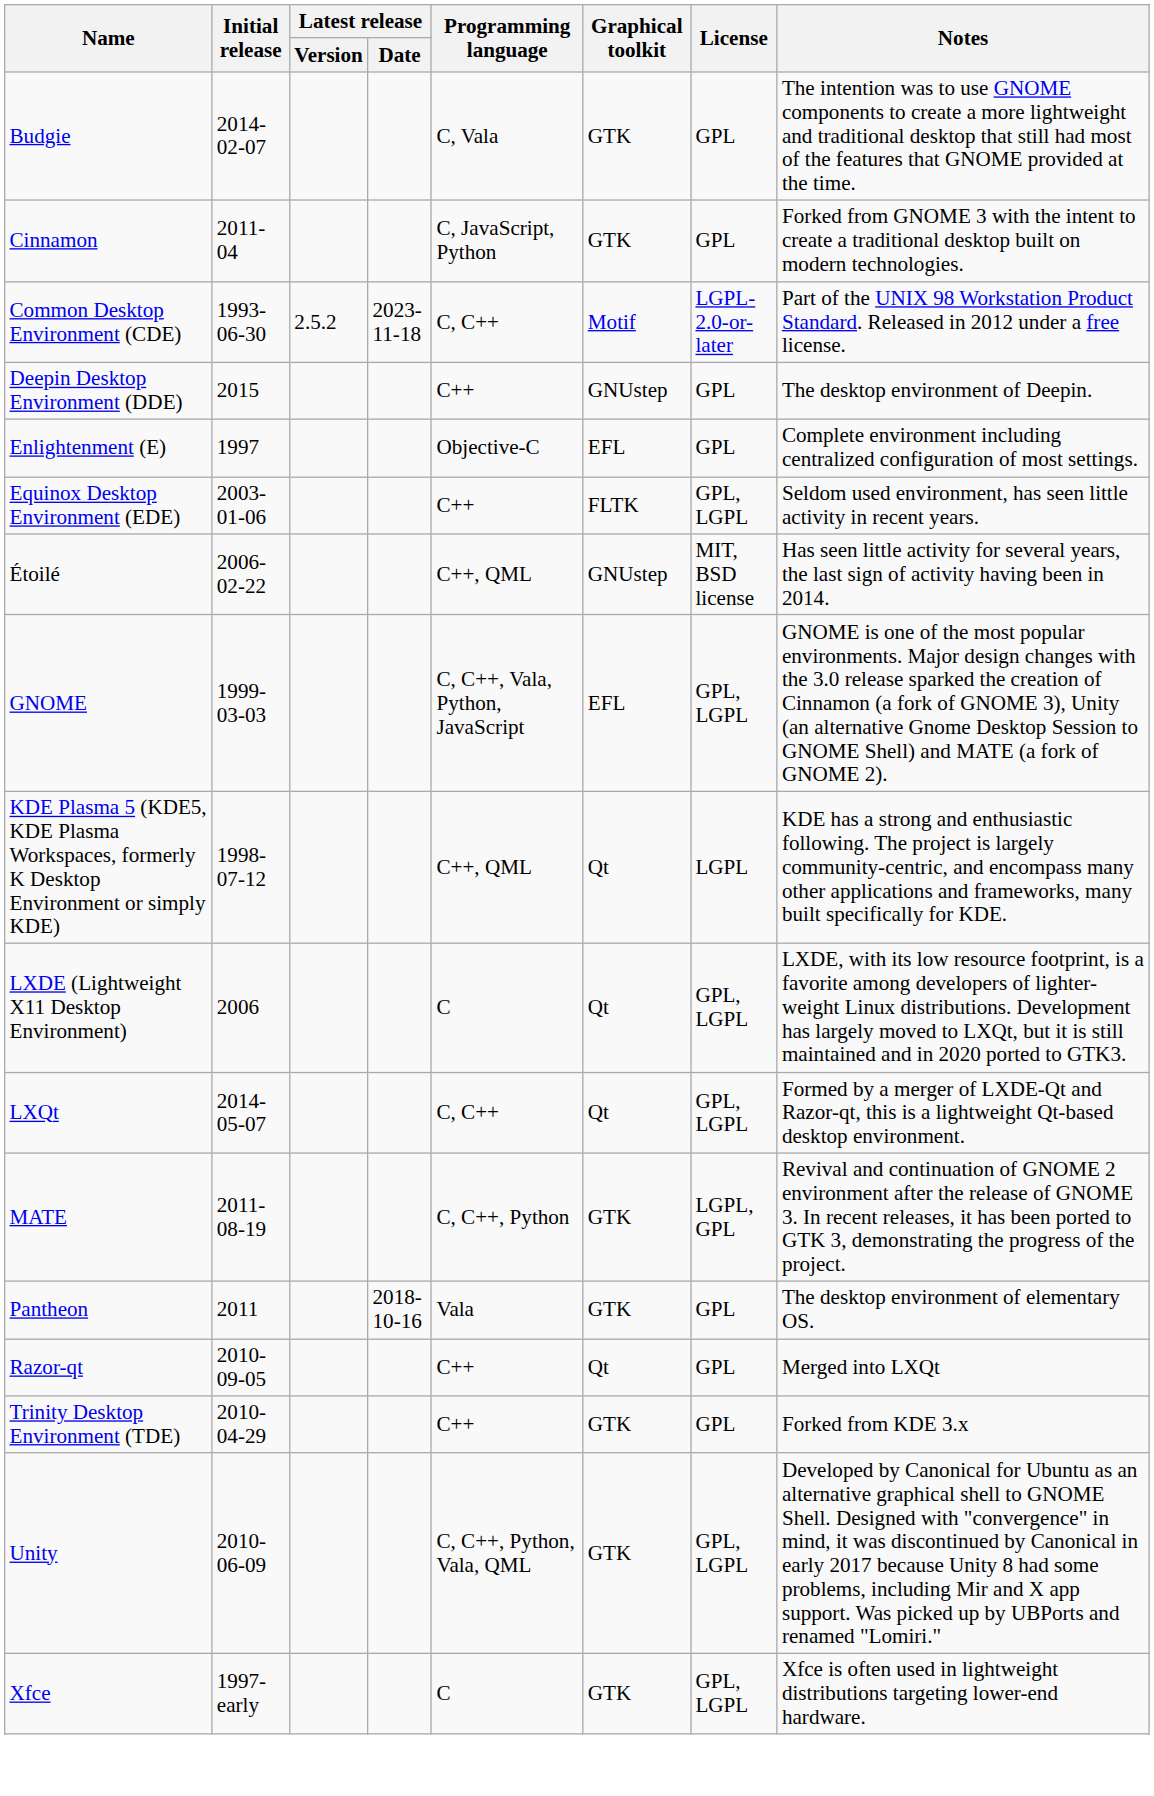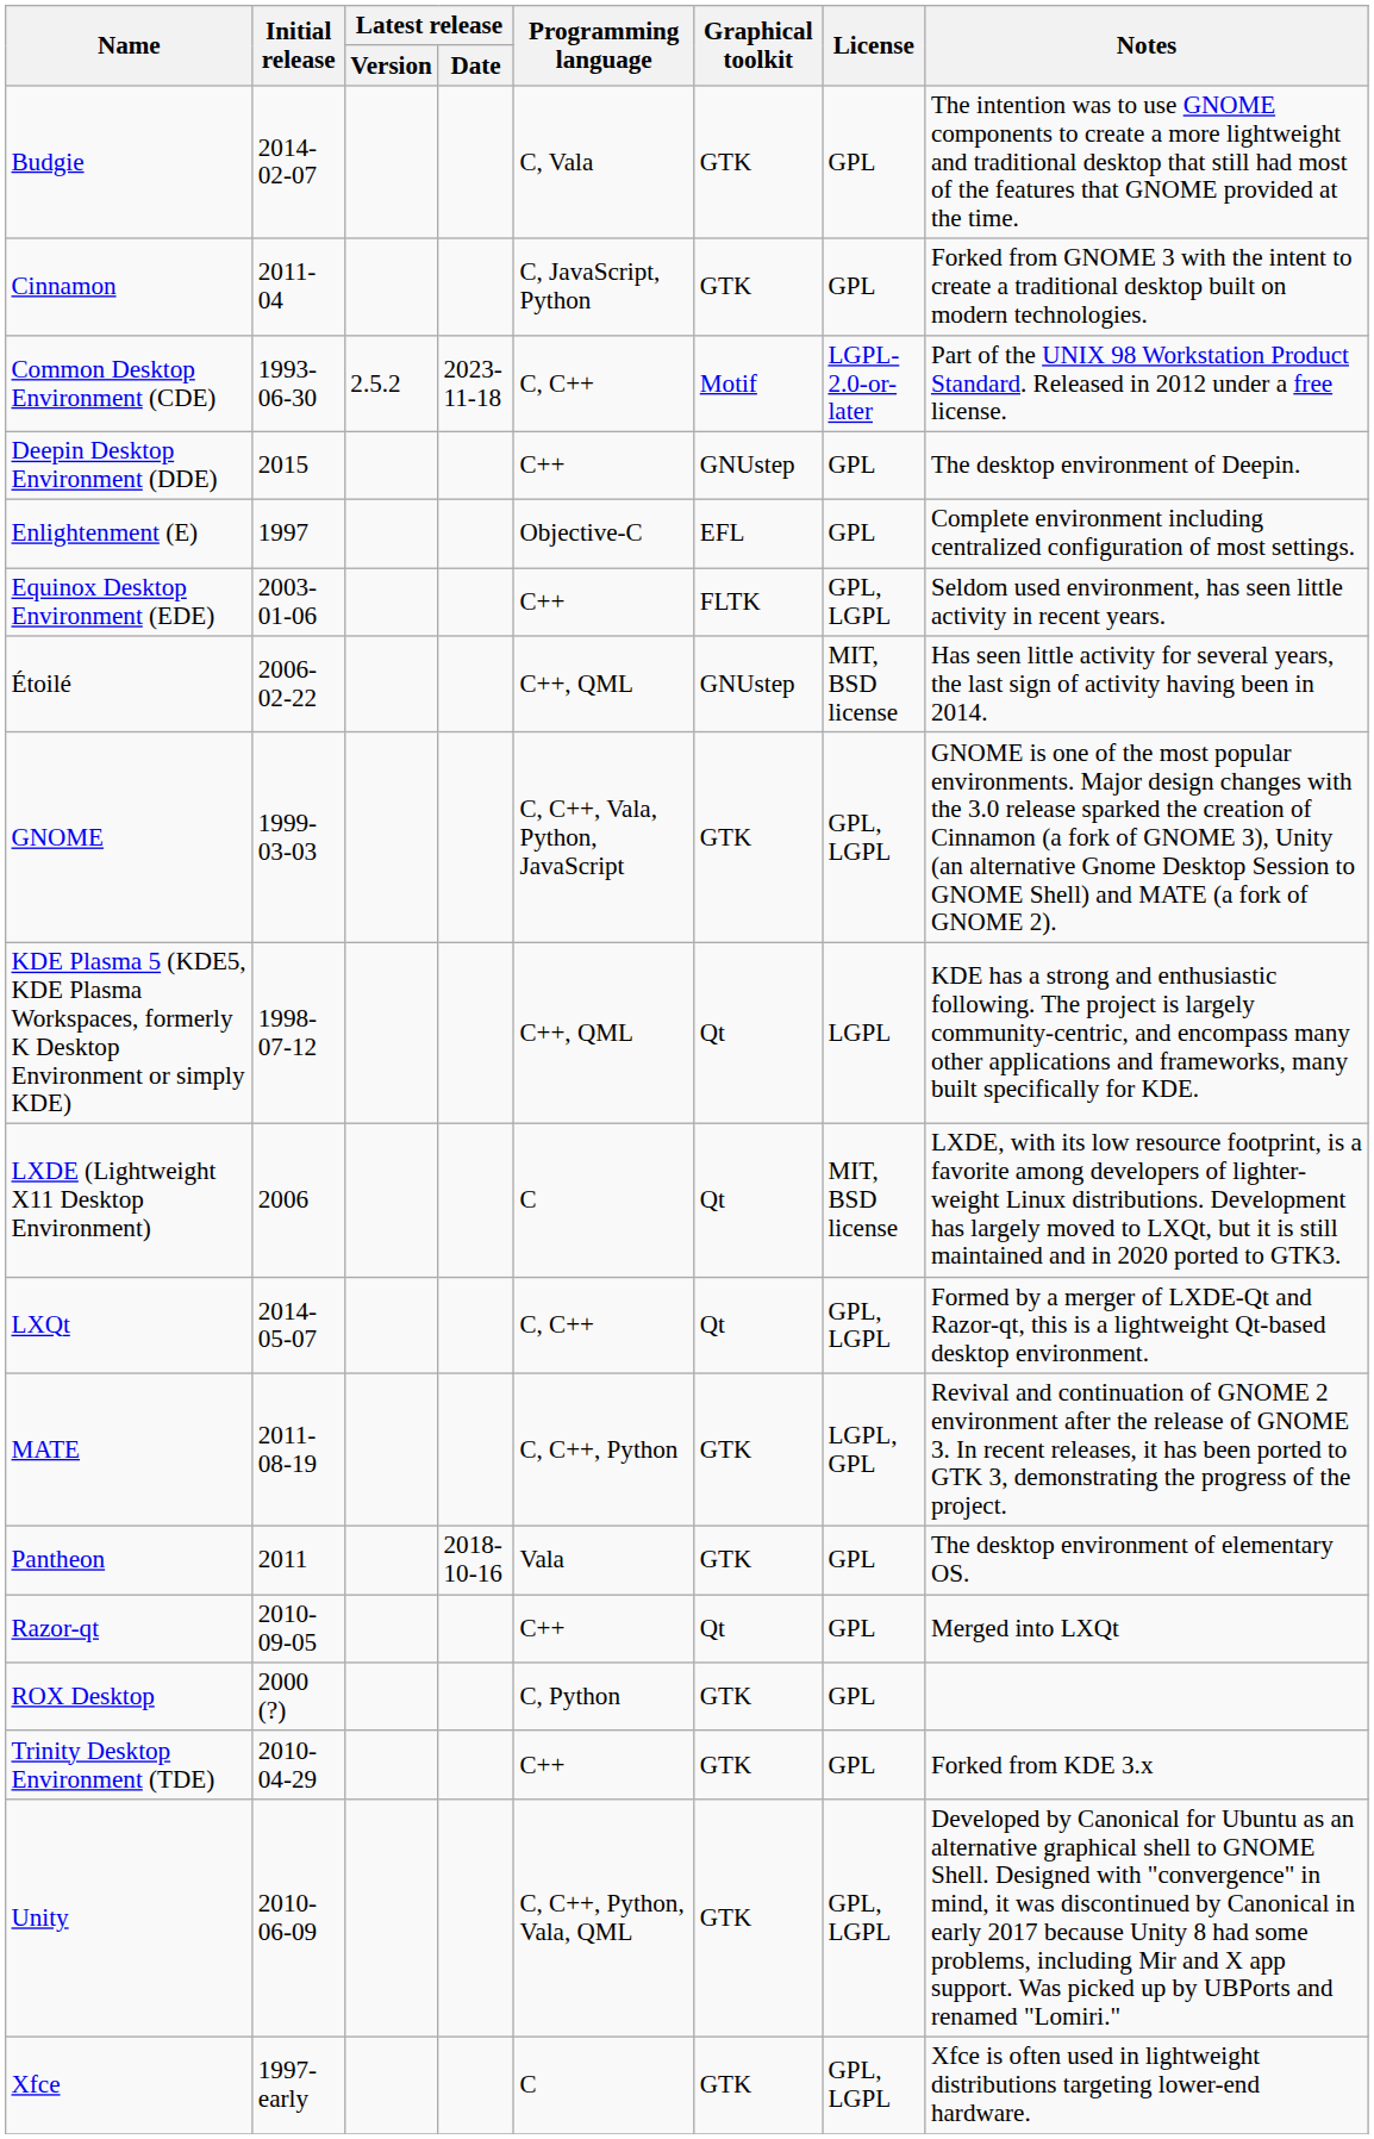 <table class="wikitable sortable">
 <tr>
 <th rowspan="2">Name</th>
 <th rowspan="2">Initial release</th>
 <th colspan="2">Latest release</th>
 <th rowspan="2">Programming language</th>
 <th rowspan="2">Graphical toolkit</th>
 <th rowspan="2">License</th>
 <th rowspan="2">Notes</th>
 </tr>
 <tr>
 <th>Version </th>
 <th>Date </th>
 </tr>
 <tr>
 <td><a href='#'>Budgie</a></td>
 <td>2014-02-07</td>
 <td></td>
 <td></td>
 <td>C, Vala</td>
 <td>GTK</td>
 <td>GPL</td>
 <td>The intention was to use <a href='#'>GNOME</a> components to create a more lightweight and traditional desktop that still had most of the features that GNOME provided at the time.</td>
 </tr>
 <tr>
 <td><a href='#'>Cinnamon</a></td>
 <td>2011-04</td>
 <td></td>
 <td></td>
 <td>C, JavaScript, Python</td>
 <td>GTK</td>
 <td>GPL</td>
 <td>Forked from GNOME 3 with the intent to create a traditional desktop built on modern technologies.</td>
 </tr>
 <tr>
 <td><a href='#'>Common Desktop Environment</a> (CDE)</td>
 <td>1993-06-30</td>
 <td>2.5.2</td>
 <td>2023-11-18</td>
 <td>C, C++</td>
 <td><a href='#'>Motif</a></td>
 <td><a href='#'>LGPL-2.0-or-later</a></td>
 <td>Part of the <a href='#'>UNIX 98 Workstation Product Standard</a>. Released in 2012 under a <a href='#'>free</a> license.</td>
 </tr>
 <tr>
 <td><a href='#'>Deepin Desktop Environment</a> (DDE)</td>
 <td>2015</td>
 <td></td>
 <td></td>
 <td>C++</td>
 <td>GNUstep</td>
 <td>GPL</td>
 <td>The desktop environment of Deepin.</td>
 </tr>
 <tr>
 <td><a href='#'>Enlightenment</a> (E)</td>
 <td>1997</td>
 <td></td>
 <td></td>
 <td>Objective-C</td>
 <td>EFL</td>
 <td>GPL</td>
 <td>Complete environment including centralized configuration of most settings.</td>
 </tr>
 <tr>
 <td><a href='#'>Equinox Desktop Environment</a> (EDE)</td>
 <td>2003-01-06</td>
 <td></td>
 <td></td>
 <td>C++</td>
 <td>FLTK</td>
 <td>GPL, LGPL</td>
 <td>Seldom used environment, has seen little activity in recent years.</td>
 </tr>
 <tr>
 <td>Étoilé</td>
 <td>2006-02-22</td>
 <td></td>
 <td></td>
 <td>C++, QML</td>
 <td>GNUstep</td>
 <td>MIT, BSD license</td>
 <td>Has seen little activity for several years, the last sign of activity having been in 2014.</td>
 </tr>
 <tr>
 <td><a href='#'>GNOME</a></td>
 <td>1999-03-03</td>
 <td></td>
 <td></td>
 <td>C, C++, Vala, Python, JavaScript</td>
-<td>EFL</td>
+<td>GTK</td>
 <td>GPL, LGPL</td>
 <td>GNOME is one of the most popular environments. Major design changes with the 3.0 release sparked the creation of Cinnamon (a fork of GNOME 3), Unity (an alternative Gnome Desktop Session to GNOME Shell) and MATE (a fork of GNOME 2).</td>
 </tr>
 <tr>
 <td><a href='#'>KDE Plasma 5</a> (KDE5, KDE Plasma Workspaces, formerly K Desktop Environment or simply KDE)</td>
 <td>1998-07-12</td>
 <td></td>
 <td></td>
 <td>C++, QML</td>
 <td>Qt</td>
 <td>LGPL</td>
 <td>KDE has a strong and enthusiastic following. The project is largely community-centric, and encompass many other applications and frameworks, many built specifically for KDE.</td>
 </tr>
 <tr>
 <td><a href='#'>LXDE</a> (Lightweight X11 Desktop Environment)</td>
 <td>2006</td>
 <td></td>
 <td></td>
 <td>C</td>
 <td>Qt</td>
-<td>GPL, LGPL</td>
+<td>MIT, BSD license</td>
 <td>LXDE, with its low resource footprint, is a favorite among developers of lighter-weight Linux distributions.  Development has largely moved to LXQt, but it is still maintained and in 2020 ported to GTK3.</td>
 </tr>
 <tr>
 <td><a href='#'>LXQt</a></td>
 <td>2014-05-07</td>
 <td></td>
 <td></td>
 <td>C, C++</td>
 <td>Qt</td>
 <td>GPL, LGPL</td>
 <td>Formed by a merger of LXDE-Qt and Razor-qt, this is a lightweight Qt-based desktop environment.</td>
 </tr>
 <tr>
 <td><a href='#'>MATE</a></td>
 <td>2011-08-19</td>
 <td></td>
 <td></td>
 <td>C, C++, Python</td>
 <td>GTK</td>
 <td>LGPL, GPL</td>
 <td>Revival and continuation of GNOME 2 environment after the release of GNOME 3. In recent releases, it has been ported to GTK 3, demonstrating the progress of the project.</td>
 </tr>
 <tr>
 <td><a href='#'>Pantheon</a></td>
 <td>2011</td>
 <td></td>
 <td>2018-10-16</td>
 <td>Vala</td>
 <td>GTK</td>
 <td>GPL</td>
 <td>The desktop environment of elementary OS.</td>
 </tr>
 <tr>
 <td><a href='#'>Razor-qt</a></td>
 <td>2010-09-05</td>
 <td></td>
 <td></td>
 <td>C++</td>
 <td>Qt</td>
 <td>GPL</td>
 <td>Merged into LXQt</td>
 </tr>
 <tr>
+<td><a href='#'>ROX Desktop</a></td>
+<td>2000 (?)</td>
+<td></td>
+<td></td>
+<td>C, Python</td>
+<td>GTK</td>
+<td>GPL</td>
+<td></td>
+</tr>
+<tr>
 <td><a href='#'>Trinity Desktop Environment</a> (TDE)</td>
 <td>2010-04-29</td>
 <td></td>
 <td></td>
 <td>C++</td>
 <td>GTK</td>
 <td>GPL</td>
 <td>Forked from KDE 3.x</td>
 </tr>
 <tr>
 <td><a href='#'>Unity</a></td>
 <td>2010-06-09</td>
 <td></td>
 <td></td>
 <td>C, C++, Python, Vala, QML</td>
 <td>GTK</td>
 <td>GPL, LGPL</td>
 <td>Developed by Canonical for Ubuntu as an alternative graphical shell to GNOME Shell. Designed with "convergence" in mind, it was discontinued by Canonical in early 2017 because Unity 8 had some problems, including Mir and X app support. Was picked up by UBPorts and renamed "Lomiri."</td>
 </tr>
 <tr>
 <td><a href='#'>Xfce</a></td>
 <td>1997-early</td>
 <td></td>
 <td></td>
 <td>C</td>
 <td>GTK</td>
 <td>GPL, LGPL</td>
 <td>Xfce is often used in lightweight distributions targeting lower-end hardware.</td>
 </tr>
 </table>
